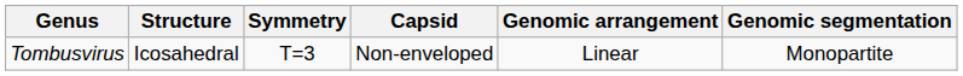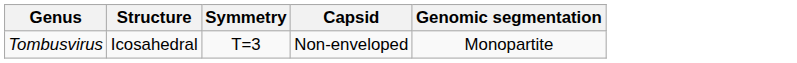 <table class="wikitable sortable" style="text-align:center">
 <tr>
 <th>Genus</th>
 <th>Structure</th>
 <th>Symmetry</th>
 <th>Capsid</th>
-<th>Genomic arrangement</th>
 <th>Genomic segmentation</th>
 </tr>
 <tr>
 <td><em>Tombusvirus</em></td>
 <td>Icosahedral</td>
 <td>T=3</td>
 <td>Non-enveloped</td>
-<td>Linear</td>
 <td>Monopartite</td>
 </tr>
 </table>
